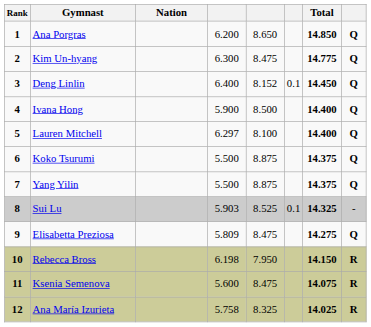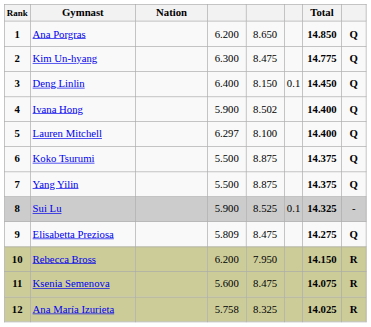 <table class="wikitable sortable" style="text-align:center; font-size:100%">
 <tr>
 <th scope="col"  style="width:15px;"><small>Rank</small></th>
 <th scope="col"  style="width:150px;">Gymnast</th>
 <th scope="col"  style="width:100px;">Nation</th>
 <th scope="col"  style="width:50px;"><small></small></th>
 <th scope="col"  style="width:50px;"><small></small></th>
 <th scope="col"  style="width:20px;"><small></small></th>
 <th scope="col"  style="width:50px;">Total</th>
 <th scope="col"  style="width:30px;"><small></small></th>
 </tr>
 <tr>
 <td scope=row style="text-align:center"><strong>1</strong></td>
 <td height="30" align=left><a href='#'>Ana Porgras</a></td>
 <td style="text-align:left;"><small></small></td>
 <td>6.200</td>
 <td>8.650</td>
 <td></td>
 <td><strong>14.850</strong></td>
 <td><strong>Q</strong></td>
 </tr>
 <tr>
 <td scope=row style="text-align:center"><strong>2</strong></td>
 <td height="30" align=left><a href='#'>Kim Un-hyang</a></td>
 <td style="text-align:left;"><small></small></td>
 <td>6.300</td>
 <td>8.475</td>
 <td></td>
 <td><strong>14.775</strong></td>
 <td><strong>Q</strong></td>
 </tr>
 <tr>
 <td scope=row style="text-align:center"><strong>3</strong></td>
 <td height="30" align=left><a href='#'>Deng Linlin</a></td>
 <td style="text-align:left;"><small></small></td>
 <td>6.400</td>
-<td>8.152</td>
+<td>8.150</td>
 <td>0.1</td>
 <td><strong>14.450</strong></td>
 <td><strong>Q</strong></td>
 </tr>
 <tr>
 <td scope=row style="text-align:center"><strong>4</strong></td>
 <td height="30" align=left><a href='#'>Ivana Hong</a></td>
 <td style="text-align:left;"><small></small></td>
 <td>5.900</td>
-<td>8.500</td>
+<td>8.502</td>
 <td></td>
 <td><strong>14.400</strong></td>
 <td><strong>Q</strong></td>
 </tr>
 <tr>
 <td scope=row style="text-align:center"><strong>5</strong></td>
 <td height="30" align=left><a href='#'>Lauren Mitchell</a></td>
 <td style="text-align:left;"><small></small></td>
 <td>6.297</td>
 <td>8.100</td>
 <td></td>
 <td><strong>14.400</strong></td>
 <td><strong>Q</strong></td>
 </tr>
 <tr>
 <td scope=row style="text-align:center"><strong>6</strong></td>
 <td height="30" align=left><a href='#'>Koko Tsurumi</a></td>
 <td style="text-align:left;"><small></small></td>
 <td>5.500</td>
 <td>8.875</td>
 <td></td>
 <td><strong>14.375</strong></td>
 <td><strong>Q</strong></td>
 </tr>
 <tr>
 <td scope=row style="text-align:center"><strong>7</strong></td>
 <td height="30" align=left><a href='#'>Yang Yilin</a></td>
 <td style="text-align:left;"><small></small></td>
 <td>5.500</td>
 <td>8.875</td>
 <td></td>
 <td><strong>14.375</strong></td>
 <td><strong>Q</strong></td>
 </tr>
 <tr style="background:#cccccc;">
 <td scope=row style="text-align:center"><strong>8</strong></td>
 <td height="30" align=left><a href='#'>Sui Lu</a></td>
 <td style="text-align:left;"><small></small></td>
-<td>5.903</td>
+<td>5.900</td>
 <td>8.525</td>
 <td>0.1</td>
 <td><strong>14.325</strong></td>
 <td>-</td>
 </tr>
 <tr>
 <td scope=row style="text-align:center"><strong>9</strong></td>
 <td height="30" align=left><a href='#'>Elisabetta Preziosa</a></td>
 <td style="text-align:left;"><small></small></td>
 <td>5.809</td>
 <td>8.475</td>
 <td></td>
 <td><strong>14.275</strong></td>
 <td><strong>Q</strong></td>
 </tr>
 <tr style="background:#cccc99;">
 <td scope=row style="text-align:center"><strong>10</strong></td>
 <td height="30" align=left><a href='#'>Rebecca Bross</a></td>
 <td style="text-align:left;"><small></small></td>
-<td>6.198</td>
+<td>6.200</td>
 <td>7.950</td>
 <td></td>
 <td><strong>14.150</strong></td>
 <td><strong>R</strong></td>
 </tr>
 <tr style="background:#cccc99;">
 <td scope=row style="text-align:center"><strong>11</strong></td>
 <td height="30" align=left><a href='#'>Ksenia Semenova</a></td>
 <td style="text-align:left;"><small></small></td>
 <td>5.600</td>
 <td>8.475</td>
 <td></td>
 <td><strong>14.075</strong></td>
 <td><strong>R</strong></td>
 </tr>
 <tr style="background:#cccc99;">
 <td scope=row style="text-align:center"><strong>12</strong></td>
 <td height="30" align=left><a href='#'>Ana María Izurieta</a></td>
 <td style="text-align:left;"><small></small></td>
 <td>5.758</td>
 <td>8.325</td>
 <td></td>
 <td><strong>14.025</strong></td>
 <td><strong>R</strong></td>
 </tr>
 </table>
